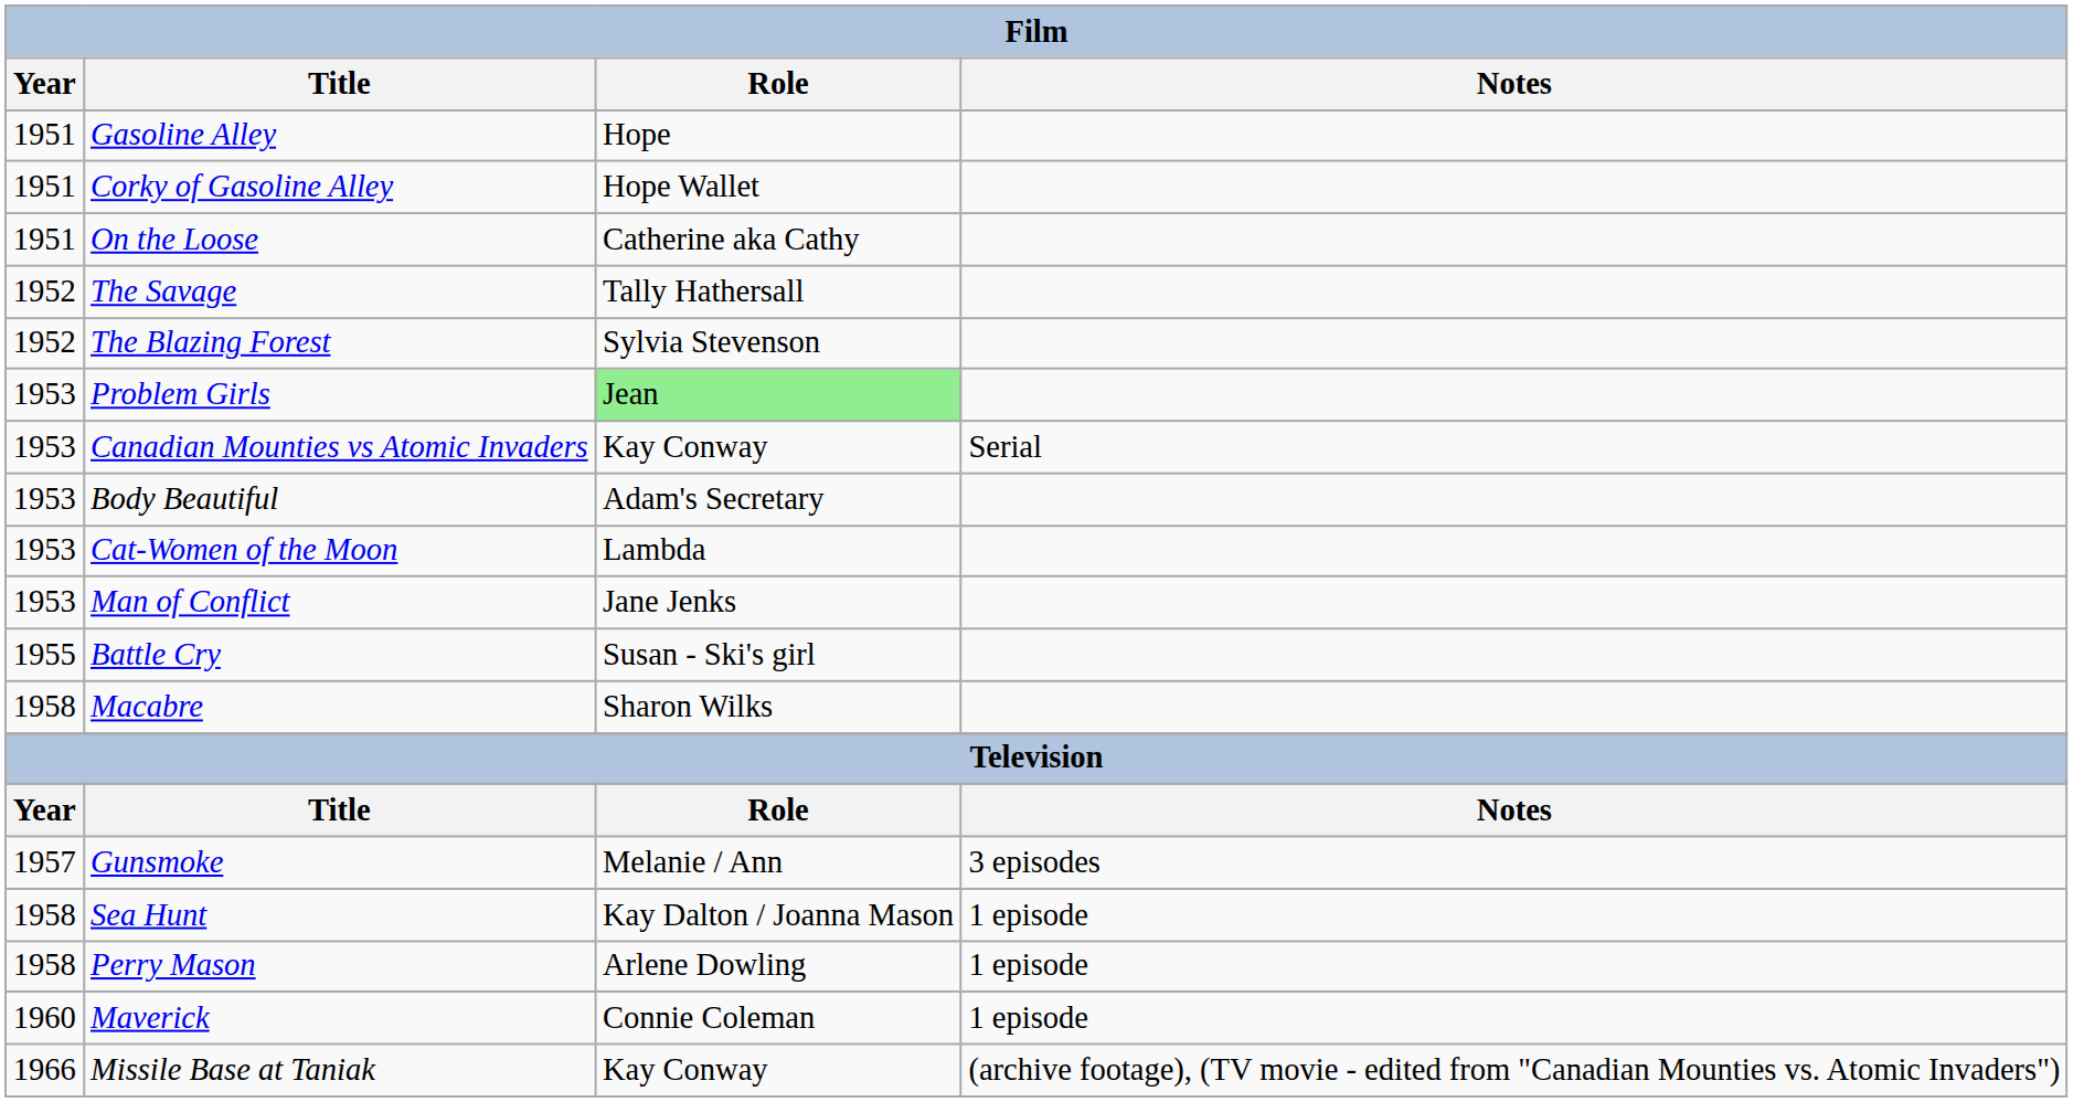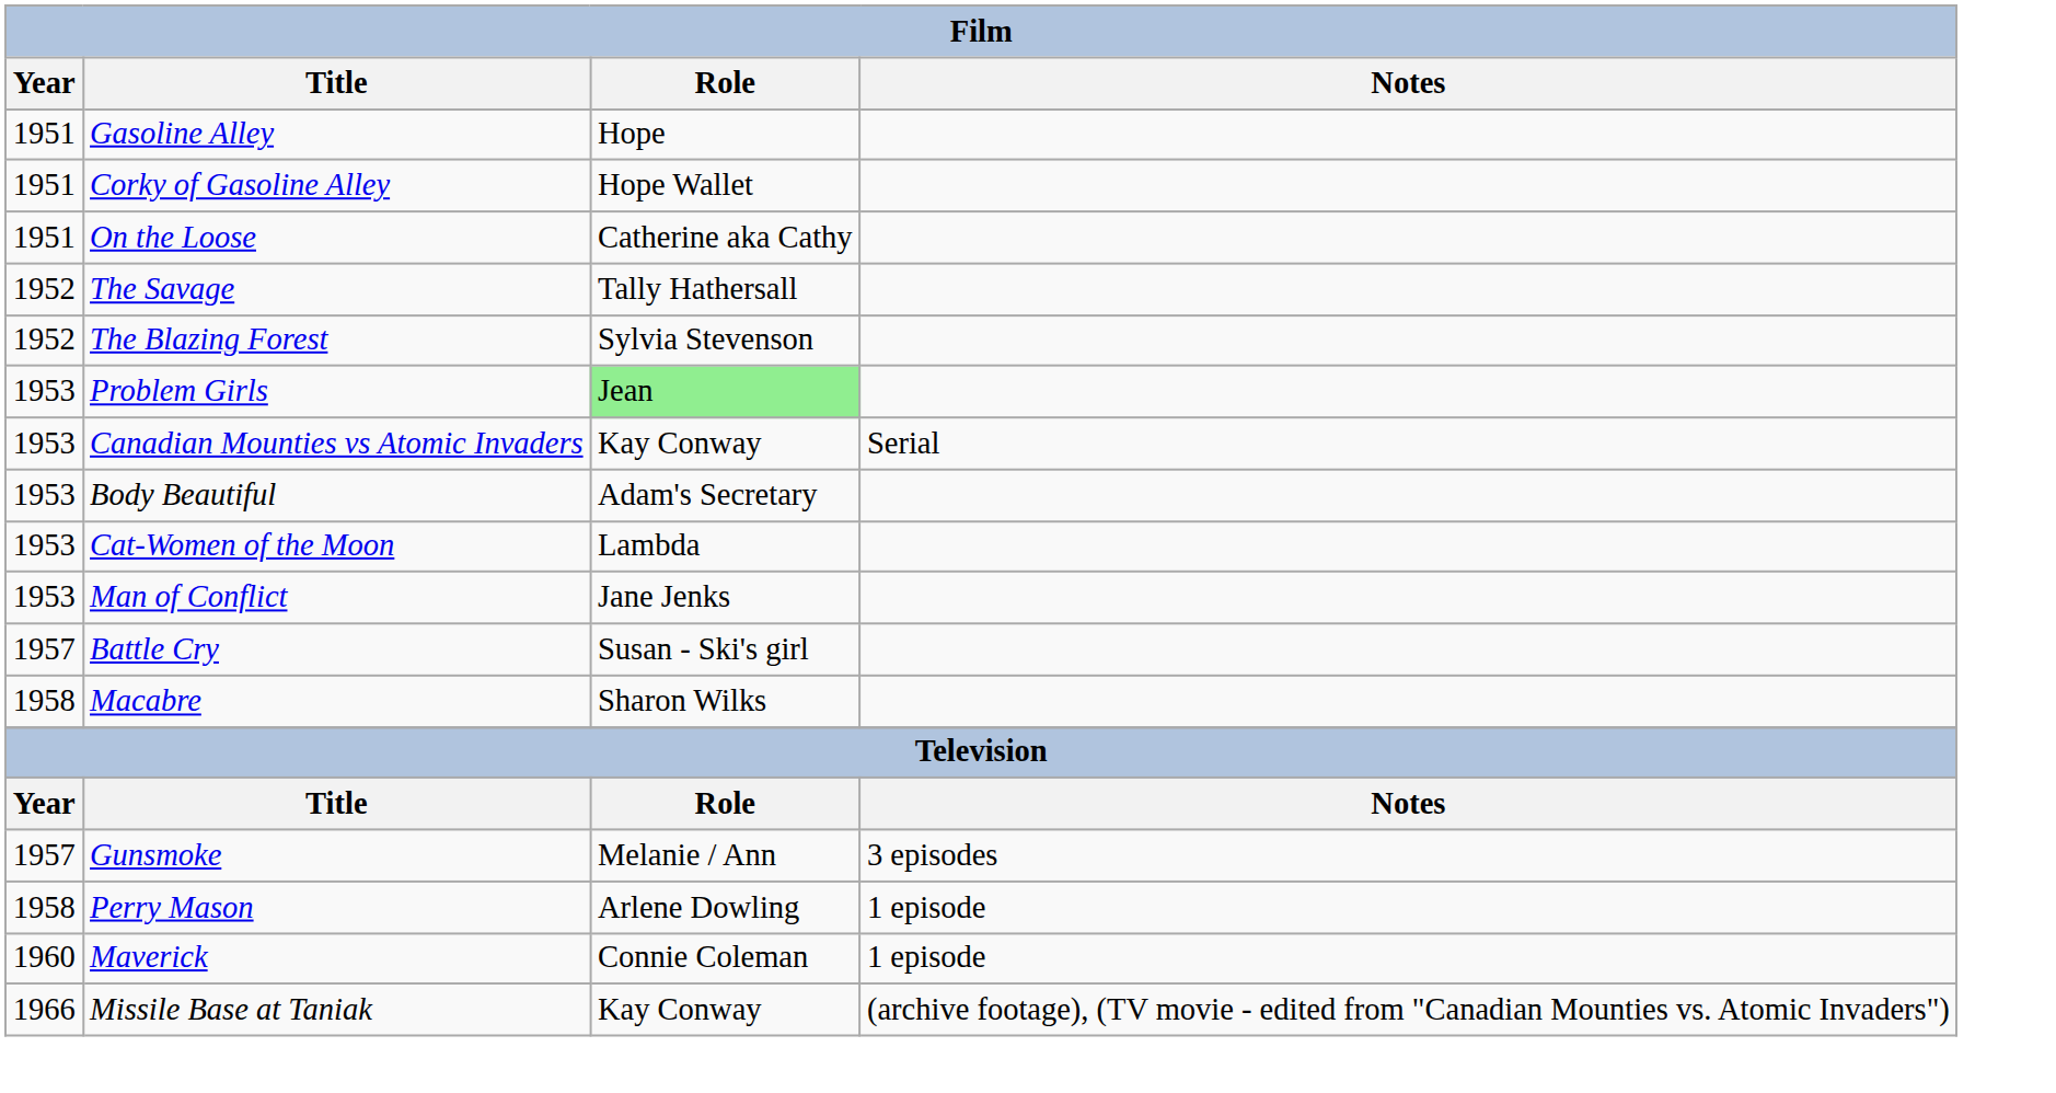 <table class="wikitable" style="font-size: 90%;">
 <tr>
 <th colspan="4" style="background: LightSteelBlue;">Film</th>
 </tr>
 <tr>
 <th>Year</th>
 <th>Title</th>
 <th>Role</th>
 <th>Notes</th>
 </tr>
 <tr>
 <td>1951</td>
 <td><em><a href='#'>Gasoline Alley</a></em></td>
 <td>Hope</td>
 <td></td>
 </tr>
 <tr>
 <td>1951</td>
 <td><em><a href='#'>Corky of Gasoline Alley</a></em></td>
 <td>Hope Wallet</td>
 <td></td>
 </tr>
 <tr>
 <td>1951</td>
 <td><em><a href='#'>On the Loose</a></em></td>
 <td>Catherine aka Cathy</td>
 <td></td>
 </tr>
 <tr>
 <td>1952</td>
 <td><em><a href='#'>The Savage</a></em></td>
 <td>Tally Hathersall</td>
 <td></td>
 </tr>
 <tr>
 <td>1952</td>
 <td><em><a href='#'>The Blazing Forest</a></em></td>
 <td>Sylvia Stevenson</td>
 <td></td>
 </tr>
 <tr>
 <td>1953</td>
 <td><em><a href='#'>Problem Girls</a></em></td>
 <td style="background: lightgreen;">Jean</td>
 <td></td>
 </tr>
 <tr>
 <td>1953</td>
 <td><em><a href='#'>Canadian Mounties vs Atomic Invaders</a></em></td>
 <td>Kay Conway</td>
 <td>Serial</td>
 </tr>
 <tr>
 <td>1953</td>
 <td><em>Body Beautiful</em></td>
 <td>Adam's Secretary</td>
 <td></td>
 </tr>
 <tr>
 <td>1953</td>
 <td><em><a href='#'>Cat-Women of the Moon</a></em></td>
 <td>Lambda</td>
 <td></td>
 </tr>
 <tr>
 <td>1953</td>
 <td><em><a href='#'>Man of Conflict</a></em></td>
 <td>Jane Jenks</td>
 <td></td>
 </tr>
 <tr>
-<td>1955</td>
+<td>1957</td>
 <td><em><a href='#'>Battle Cry</a></em></td>
 <td>Susan - Ski's girl</td>
 <td></td>
 </tr>
 <tr>
 <td>1958</td>
 <td><em><a href='#'>Macabre</a></em></td>
 <td>Sharon Wilks</td>
 <td></td>
 </tr>
 <tr>
 </tr>
 <tr>
 <th colspan="4" style="background: LightSteelBlue;">Television</th>
 </tr>
 <tr>
 <th>Year</th>
 <th>Title</th>
 <th>Role</th>
 <th>Notes</th>
 </tr>
 <tr>
 <td>1957</td>
 <td><em><a href='#'>Gunsmoke</a></em></td>
 <td>Melanie / Ann</td>
 <td>3 episodes</td>
 </tr>
 <tr>
 <td>1958</td>
-<td><em><a href='#'>Sea Hunt</a></em></td>
-<td>Kay Dalton / Joanna Mason</td>
-<td>1 episode</td>
-</tr>
-<tr>
-<td>1958</td>
 <td><em><a href='#'>Perry Mason</a></em></td>
 <td>Arlene Dowling</td>
 <td>1 episode</td>
 </tr>
 <tr>
 <td>1960</td>
 <td><em><a href='#'>Maverick</a></em></td>
 <td>Connie Coleman</td>
 <td>1 episode</td>
 </tr>
 <tr>
 <td>1966</td>
 <td><em>Missile Base at Taniak</em></td>
 <td>Kay Conway</td>
 <td>(archive footage), (TV movie - edited from "Canadian Mounties vs. Atomic Invaders")</td>
 </tr>
 </table>
